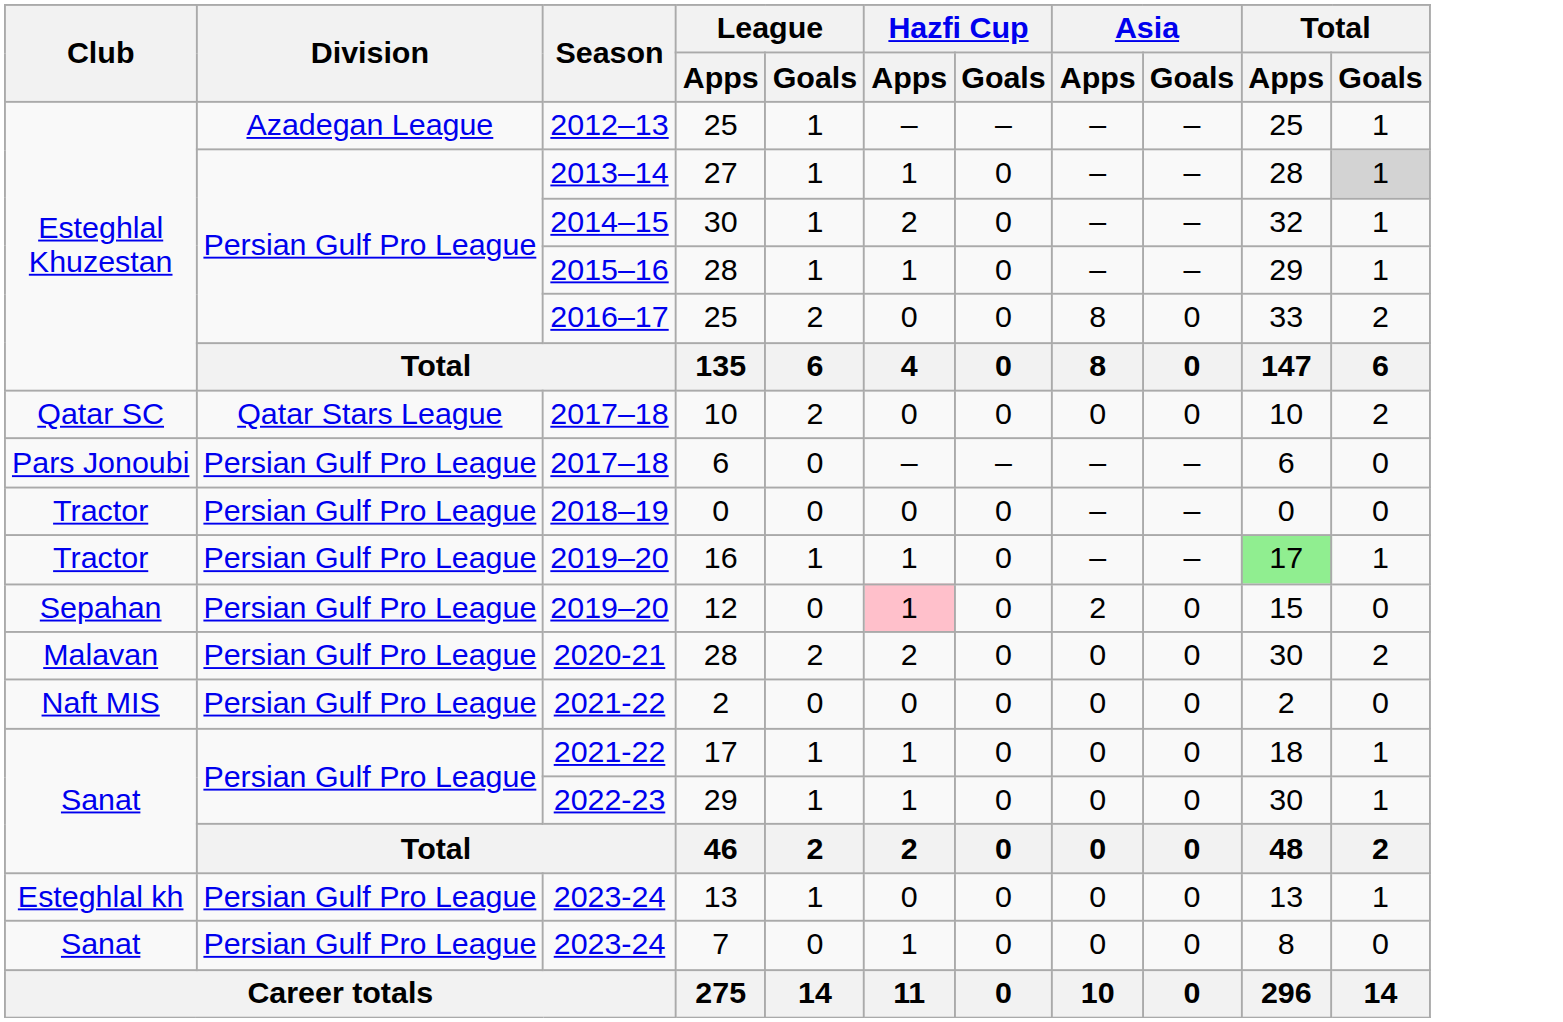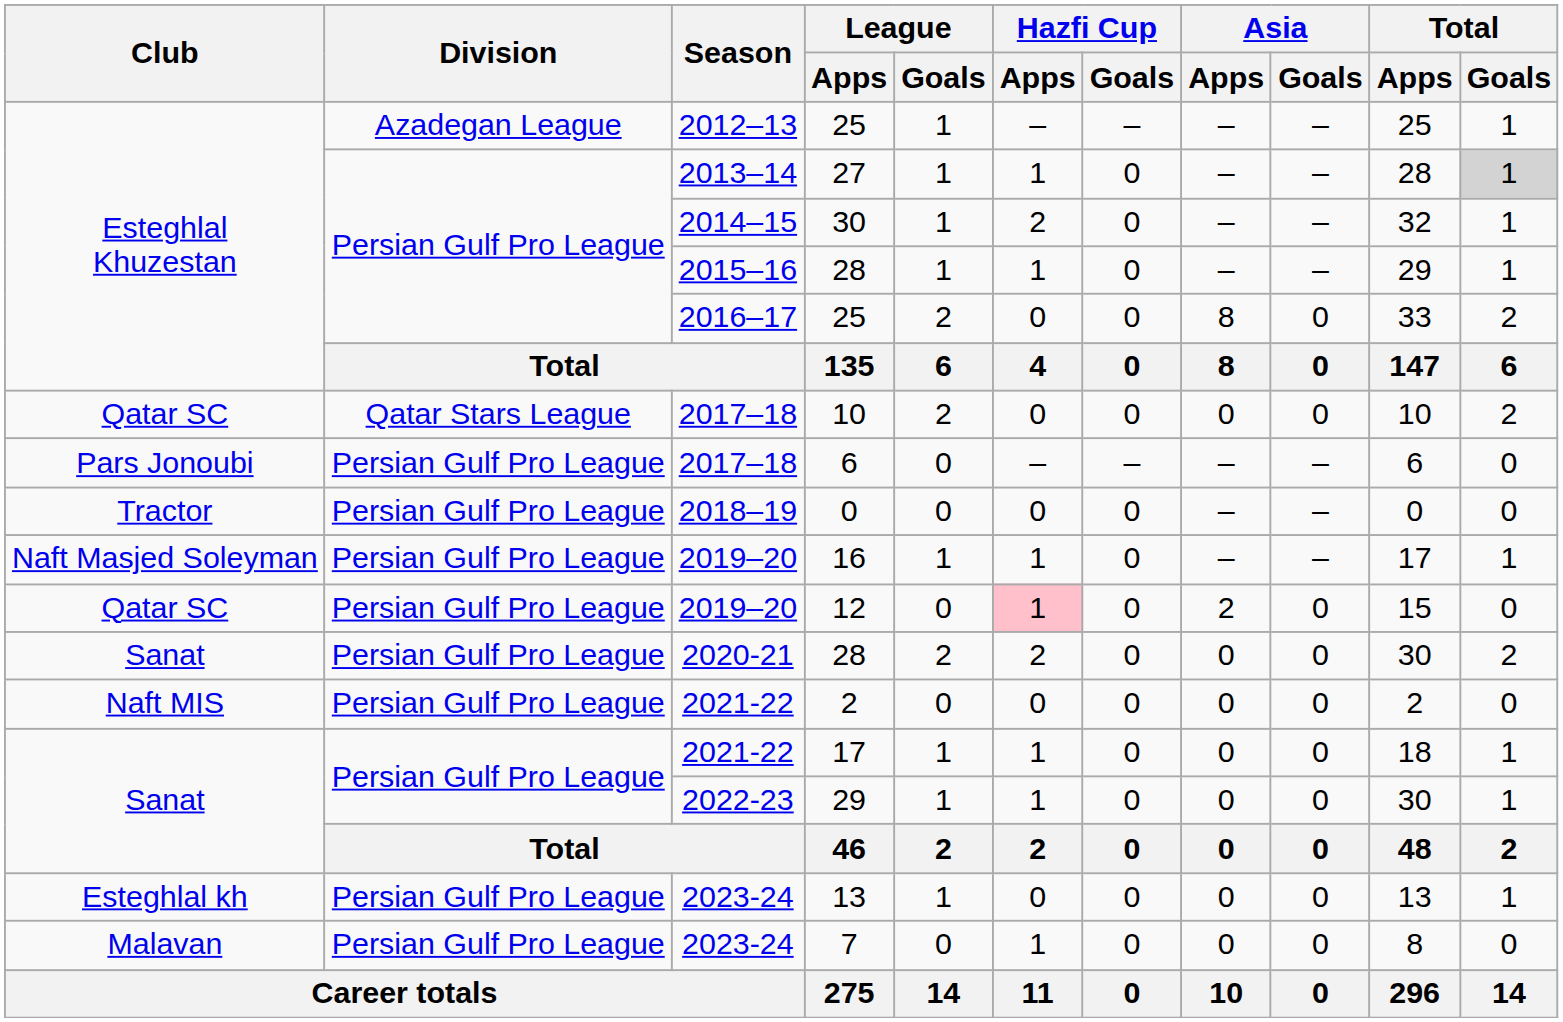 <table class="wikitable" style="text-align: center;">
 <tr>
 <th rowspan="2">Club</th>
 <th rowspan="2">Division</th>
 <th rowspan="2">Season</th>
 <th colspan="2">League</th>
 <th colspan="2"><a href='#'>Hazfi Cup</a></th>
 <th colspan="2"><a href='#'>Asia</a></th>
 <th colspan="2">Total</th>
 </tr>
 <tr>
 <th>Apps</th>
 <th>Goals</th>
 <th>Apps</th>
 <th>Goals</th>
 <th>Apps</th>
 <th>Goals</th>
 <th>Apps</th>
 <th>Goals</th>
 </tr>
 <tr>
 <td rowspan="6"><a href='#'>Esteghlal<br>Khuzestan</a></td>
 <td><a href='#'>Azadegan League</a></td>
 <td><a href='#'>2012–13</a></td>
 <td>25</td>
 <td>1</td>
 <td>–</td>
 <td>–</td>
 <td>–</td>
 <td>–</td>
 <td>25</td>
 <td>1</td>
 </tr>
 <tr>
 <td rowspan="4"><a href='#'>Persian Gulf Pro League</a></td>
 <td><a href='#'>2013–14</a></td>
 <td>27</td>
 <td>1</td>
 <td>1</td>
 <td>0</td>
 <td>–</td>
 <td>–</td>
 <td>28</td>
 <td style="background: lightgrey;">1</td>
 </tr>
 <tr>
 <td><a href='#'>2014–15</a></td>
 <td>30</td>
 <td>1</td>
 <td>2</td>
 <td>0</td>
 <td>–</td>
 <td>–</td>
 <td>32</td>
 <td>1</td>
 </tr>
 <tr>
 <td><a href='#'>2015–16</a></td>
 <td>28</td>
 <td>1</td>
 <td>1</td>
 <td>0</td>
 <td>–</td>
 <td>–</td>
 <td>29</td>
 <td>1</td>
 </tr>
 <tr>
 <td><a href='#'>2016–17</a></td>
 <td>25</td>
 <td>2</td>
 <td>0</td>
 <td>0</td>
 <td>8</td>
 <td>0</td>
 <td>33</td>
 <td>2</td>
 </tr>
 <tr>
 <th colspan=2>Total</th>
 <th>135</th>
 <th>6</th>
 <th>4</th>
 <th>0</th>
 <th>8</th>
 <th>0</th>
 <th>147</th>
 <th>6</th>
 </tr>
 <tr>
 <td rowspan="1"><a href='#'>Qatar SC</a></td>
 <td rowspan="1"><a href='#'>Qatar Stars League</a></td>
 <td><a href='#'>2017–18</a></td>
 <td>10</td>
 <td>2</td>
 <td>0</td>
 <td>0</td>
 <td>0</td>
 <td>0</td>
 <td>10</td>
 <td>2</td>
 </tr>
 <tr>
 <td><a href='#'>Pars Jonoubi</a></td>
 <td rowspan="1"><a href='#'>Persian Gulf Pro League</a></td>
 <td><a href='#'>2017–18</a></td>
 <td>6</td>
 <td>0</td>
 <td>–</td>
 <td>–</td>
 <td>–</td>
 <td>–</td>
 <td>6</td>
 <td>0</td>
 </tr>
 <tr>
 <td><a href='#'>Tractor</a></td>
 <td><a href='#'>Persian Gulf Pro League</a></td>
 <td><a href='#'>2018–19</a></td>
 <td>0</td>
 <td>0</td>
 <td>0</td>
 <td>0</td>
 <td>–</td>
 <td>–</td>
 <td>0</td>
 <td>0</td>
 </tr>
 <tr>
-<td><a href='#'>Tractor</a></td>
+<td><a href='#'>Naft Masjed Soleyman</a></td>
 <td><a href='#'>Persian Gulf Pro League</a></td>
 <td><a href='#'>2019–20</a></td>
 <td>16</td>
 <td>1</td>
 <td>1</td>
 <td>0</td>
 <td>–</td>
 <td>–</td>
-<td style="background: lightgreen;">17</td>
+<td>17</td>
 <td>1</td>
 </tr>
 <tr>
-<td><a href='#'>Sepahan</a></td>
+<td rowspan="1"><a href='#'>Qatar SC</a></td>
 <td><a href='#'>Persian Gulf Pro League</a></td>
 <td><a href='#'>2019–20</a></td>
 <td>12</td>
 <td>0</td>
 <td style="background: pink;">1</td>
 <td>0</td>
 <td>2</td>
 <td>0</td>
 <td>15</td>
 <td>0</td>
 </tr>
 <tr>
-<td><a href='#'>Malavan</a></td>
+<td><a href='#'>Sanat</a></td>
 <td><a href='#'>Persian Gulf Pro League</a></td>
 <td><a href='#'>2020-21</a></td>
 <td>28</td>
 <td>2</td>
 <td>2</td>
 <td>0</td>
 <td>0</td>
 <td>0</td>
 <td>30</td>
 <td>2</td>
 </tr>
 <tr>
 <td><a href='#'>Naft MIS</a></td>
 <td><a href='#'>Persian Gulf Pro League</a></td>
 <td><a href='#'>2021-22</a></td>
 <td>2</td>
 <td>0</td>
 <td>0</td>
 <td>0</td>
 <td>0</td>
 <td>0</td>
 <td>2</td>
 <td>0</td>
 </tr>
 <tr>
 <td rowspan="3"><a href='#'>Sanat</a></td>
 <td rowspan="2"><a href='#'>Persian Gulf Pro League</a></td>
 <td><a href='#'>2021-22</a></td>
 <td>17</td>
 <td>1</td>
 <td>1</td>
 <td>0</td>
 <td>0</td>
 <td>0</td>
 <td>18</td>
 <td>1</td>
 </tr>
 <tr>
 <td><a href='#'>2022-23</a></td>
 <td>29</td>
 <td>1</td>
 <td>1</td>
 <td>0</td>
 <td>0</td>
 <td>0</td>
 <td>30</td>
 <td>1</td>
 </tr>
 <tr>
 <th colspan=2>Total</th>
 <th>46</th>
 <th>2</th>
 <th>2</th>
 <th>0</th>
 <th>0</th>
 <th>0</th>
 <th>48</th>
 <th>2</th>
 </tr>
 <tr>
 <td><a href='#'>Esteghlal kh</a></td>
 <td><a href='#'>Persian Gulf Pro League</a></td>
 <td><a href='#'>2023-24</a></td>
 <td>13</td>
 <td>1</td>
 <td>0</td>
 <td>0</td>
 <td>0</td>
 <td>0</td>
 <td>13</td>
 <td>1</td>
 </tr>
 <tr>
-<td><a href='#'>Sanat</a></td>
+<td><a href='#'>Malavan</a></td>
 <td><a href='#'>Persian Gulf Pro League</a></td>
 <td><a href='#'>2023-24</a></td>
 <td>7</td>
 <td>0</td>
 <td>1</td>
 <td>0</td>
 <td>0</td>
 <td>0</td>
 <td>8</td>
 <td>0</td>
 </tr>
 <tr>
 <th colspan=3>Career totals</th>
 <th>275</th>
 <th>14</th>
 <th>11</th>
 <th>0</th>
 <th>10</th>
 <th>0</th>
 <th>296</th>
 <th>14</th>
 </tr>
 </table>
